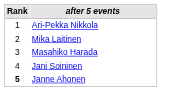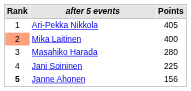 <table cellspacing="1" cellpadding="3" style="border:1px solid #aaa; font-size:86%;">
 <tr style="background:#e4e4e4;">
 <th style="border-bottom:1px solid #aaa; width:10px;">Rank</th>
 <th style="border-bottom:1px solid #aaa; width:200px;"><em>after 5 events</em></th>
+<th style="border-bottom:1px solid #aaa; width:20px;">Points</th>
 </tr>
 <tr>
 <td align=center>1</td>
 <td> <a href='#'>Ari-Pekka Nikkola</a></td>
+<td align=center>405</td>
 </tr>
 <tr>
-<td align=center>2</td>
+<td align=center style="background: lightsalmon;">2</td>
 <td> <a href='#'>Mika Laitinen</a></td>
+<td align=center>400</td>
 </tr>
 <tr>
 <td align=center>3</td>
 <td> <a href='#'>Masahiko Harada</a></td>
+<td align=center>280</td>
 </tr>
 <tr>
 <td align=center>4</td>
 <td> <a href='#'>Jani Soininen</a></td>
+<td align=center>225</td>
 </tr>
 <tr>
 <td align=center><strong>5</strong></td>
 <td> <a href='#'>Janne Ahonen</a></td>
+<td align=center>156</td>
 </tr>
 </table>
